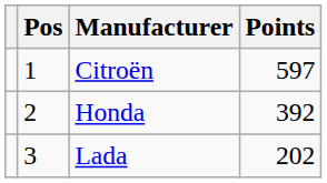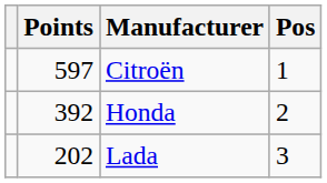 <table class="wikitable" style="font-size: 95%;">
 <tr>
 <th></th>
+<th>Points</th>
+<th>Manufacturer</th>
 <th>Pos</th>
-<th>Manufacturer</th>
-<th>Points</th>
 </tr>
 <tr>
 <td align="left"></td>
+<td align="right">597</td>
+<td> <a href='#'>Citroën</a></td>
 <td>1</td>
-<td> <a href='#'>Citroën</a></td>
-<td align="right">597</td>
 </tr>
 <tr>
 <td align="left"></td>
+<td align="right">392</td>
+<td> <a href='#'>Honda</a></td>
 <td>2</td>
-<td> <a href='#'>Honda</a></td>
-<td align="right">392</td>
 </tr>
 <tr>
 <td align="left"></td>
+<td align="right">202</td>
+<td> <a href='#'>Lada</a></td>
 <td>3</td>
-<td> <a href='#'>Lada</a></td>
-<td align="right">202</td>
 </tr>
 </table>
